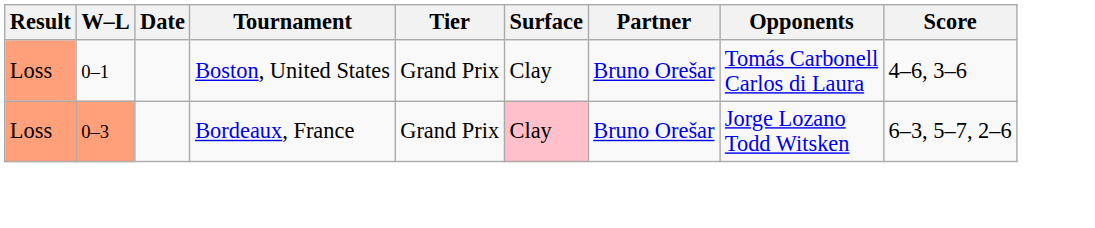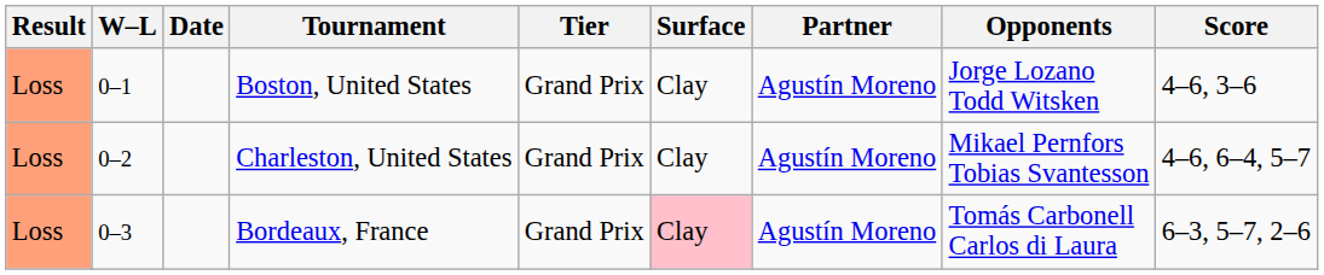 <table class="sortable wikitable">
 <tr>
 <th>Result</th>
 <th class="unsortable">W–L</th>
 <th>Date</th>
 <th>Tournament</th>
 <th>Tier</th>
 <th>Surface</th>
 <th>Partner</th>
 <th>Opponents</th>
 <th class="unsortable">Score</th>
 </tr>
 <tr>
 <td style="background:#ffa07a;">Loss</td>
 <td><small>0–1</small></td>
 <td><a href='#'></a></td>
 <td><a href='#'>Boston</a>, United States</td>
 <td>Grand Prix</td>
 <td>Clay</td>
-<td> <a href='#'>Bruno Orešar</a></td>
-<td> <a href='#'>Tomás Carbonell</a> <br>  <a href='#'>Carlos di Laura</a></td>
+<td> <a href='#'>Agustín Moreno</a></td>
+<td> <a href='#'>Jorge Lozano</a> <br>  <a href='#'>Todd Witsken</a></td>
 <td>4–6, 3–6</td>
 </tr>
 <tr>
 <td style="background:#ffa07a;">Loss</td>
-<td style="background: lightsalmon;"><small>0–3</small></td>
+<td><small>0–2</small></td>
+<td><a href='#'></a></td>
+<td><a href='#'>Charleston</a>, United States</td>
+<td>Grand Prix</td>
+<td>Clay</td>
+<td> <a href='#'>Agustín Moreno</a></td>
+<td> <a href='#'>Mikael Pernfors</a> <br>  <a href='#'>Tobias Svantesson</a></td>
+<td>4–6, 6–4, 5–7</td>
+</tr>
+<tr>
+<td style="background:#ffa07a;">Loss</td>
+<td><small>0–3</small></td>
 <td><a href='#'></a></td>
 <td><a href='#'>Bordeaux</a>, France</td>
 <td>Grand Prix</td>
 <td style="background: pink;">Clay</td>
-<td> <a href='#'>Bruno Orešar</a></td>
-<td> <a href='#'>Jorge Lozano</a> <br>  <a href='#'>Todd Witsken</a></td>
+<td> <a href='#'>Agustín Moreno</a></td>
+<td> <a href='#'>Tomás Carbonell</a> <br>  <a href='#'>Carlos di Laura</a></td>
 <td>6–3, 5–7, 2–6</td>
 </tr>
 </table>
